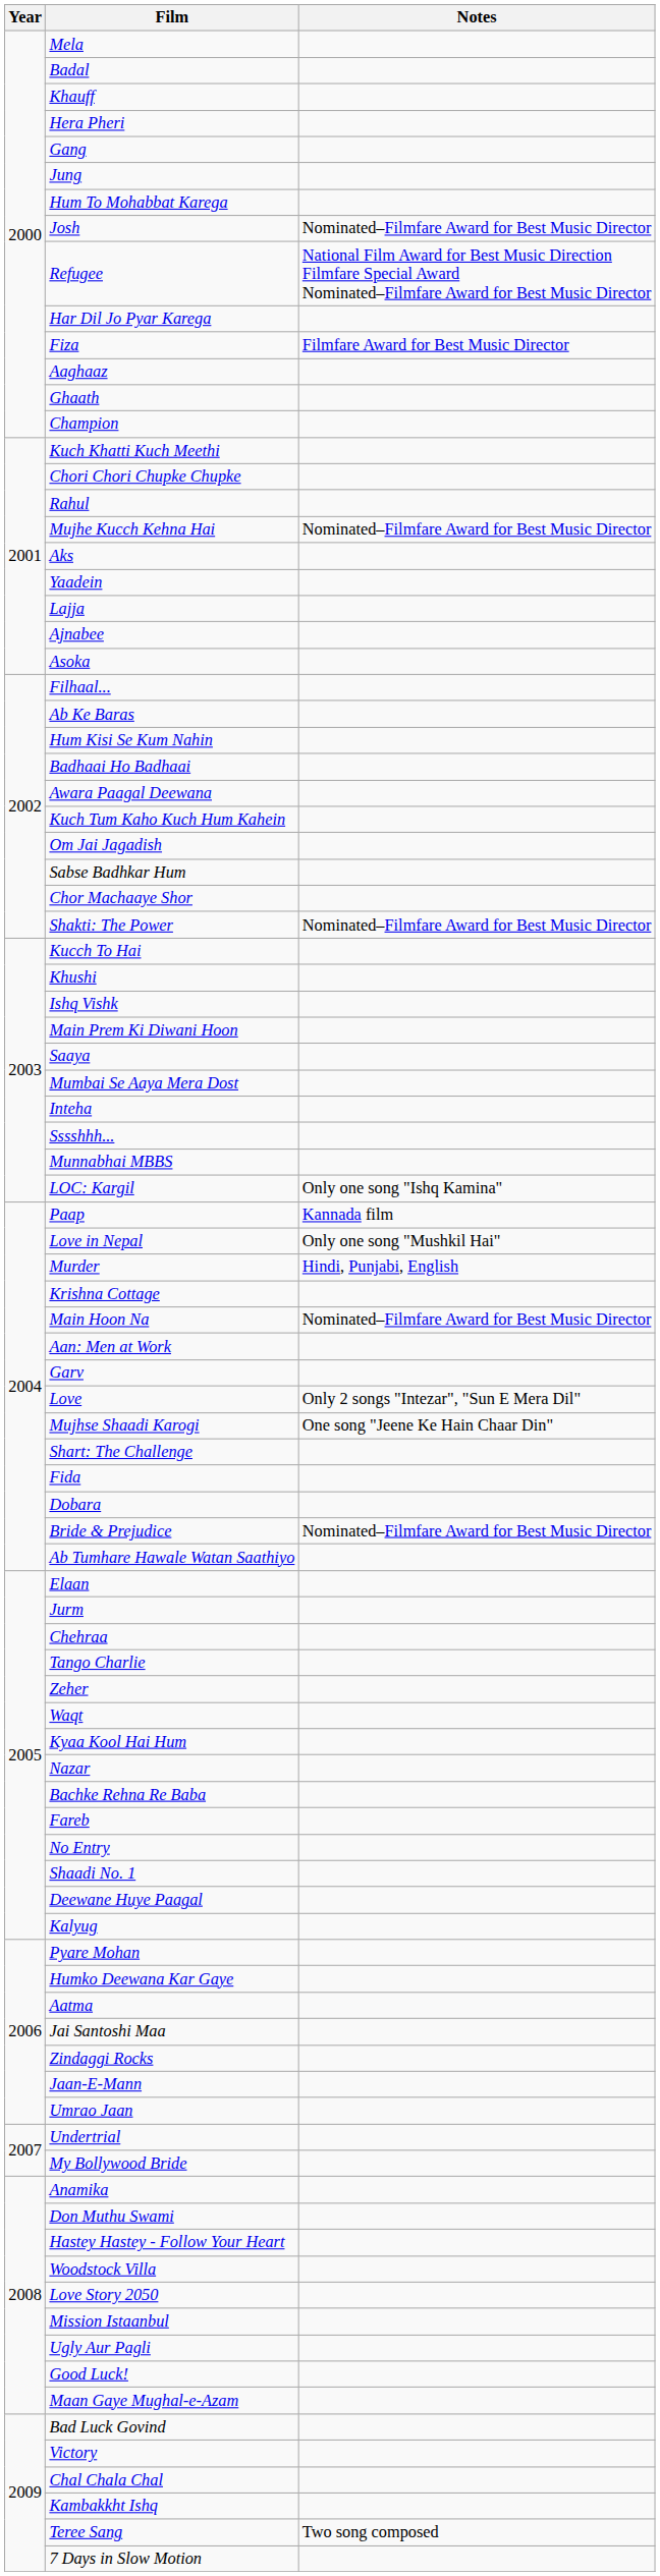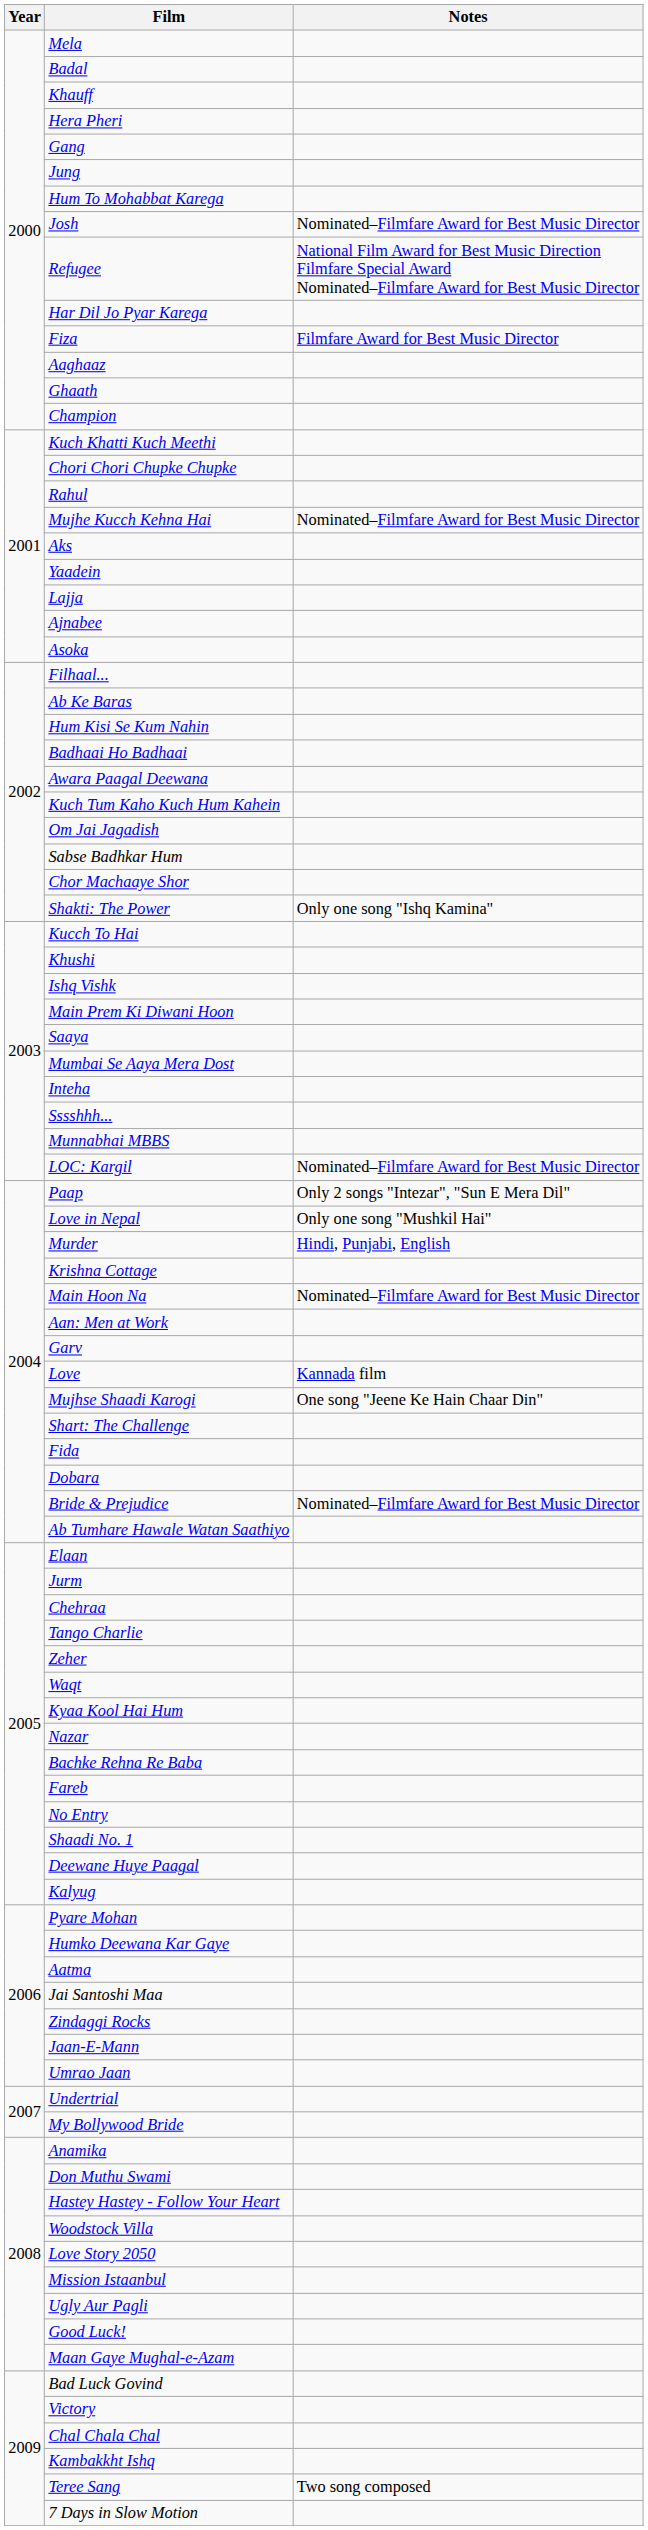 <table class="wikitable sortable">
 <tr>
 <th>Year</th>
 <th>Film</th>
 <th>Notes</th>
 </tr>
 <tr>
 <td rowspan="14">2000</td>
 <td><a href='#'><em>Mela</em></a></td>
 <td></td>
 </tr>
 <tr>
 <td><em><a href='#'>Badal</a></em></td>
 <td></td>
 </tr>
 <tr>
 <td><em><a href='#'>Khauff</a></em></td>
 <td></td>
 </tr>
 <tr>
 <td><a href='#'><em>Hera Pheri</em></a></td>
 <td></td>
 </tr>
 <tr>
 <td><a href='#'><em>Gang</em></a></td>
 <td></td>
 </tr>
 <tr>
 <td><a href='#'><em>Jung</em></a></td>
 <td></td>
 </tr>
 <tr>
 <td><em><a href='#'>Hum To Mohabbat Karega</a></em></td>
 <td></td>
 </tr>
 <tr>
 <td><a href='#'><em>Josh</em></a></td>
 <td>Nominated–<a href='#'>Filmfare Award for Best Music Director</a></td>
 </tr>
 <tr>
 <td><a href='#'><em>Refugee</em></a></td>
 <td><a href='#'>National Film Award for Best Music Direction</a><br><a href='#'>Filmfare Special Award</a><br>Nominated–<a href='#'>Filmfare Award for Best Music Director</a></td>
 </tr>
 <tr>
 <td><em><a href='#'>Har Dil Jo Pyar Karega</a></em></td>
 <td></td>
 </tr>
 <tr>
 <td><em><a href='#'>Fiza</a></em></td>
 <td><a href='#'>Filmfare Award for Best Music Director</a></td>
 </tr>
 <tr>
 <td><em><a href='#'>Aaghaaz</a></em></td>
 <td></td>
 </tr>
 <tr>
 <td><em><a href='#'>Ghaath</a></em></td>
 <td></td>
 </tr>
 <tr>
 <td><a href='#'><em>Champion</em></a></td>
 <td></td>
 </tr>
 <tr>
 <td rowspan="9">2001</td>
 <td><em><a href='#'>Kuch Khatti Kuch Meethi</a></em></td>
 <td></td>
 </tr>
 <tr>
 <td><em><a href='#'>Chori Chori Chupke Chupke</a></em></td>
 <td></td>
 </tr>
 <tr>
 <td><a href='#'><em>Rahul</em></a></td>
 <td></td>
 </tr>
 <tr>
 <td><em><a href='#'>Mujhe Kucch Kehna Hai</a></em></td>
 <td>Nominated–<a href='#'>Filmfare Award for Best Music Director</a></td>
 </tr>
 <tr>
 <td><a href='#'><em>Aks</em></a></td>
 <td></td>
 </tr>
 <tr>
 <td><a href='#'><em>Yaadein</em></a></td>
 <td></td>
 </tr>
 <tr>
 <td><a href='#'><em>Lajja</em></a></td>
 <td></td>
 </tr>
 <tr>
 <td><a href='#'><em>Ajnabee</em></a></td>
 <td></td>
 </tr>
 <tr>
 <td><a href='#'><em>Asoka</em></a></td>
 <td></td>
 </tr>
 <tr>
 <td rowspan="10">2002</td>
 <td><em><a href='#'>Filhaal...</a></em></td>
 <td></td>
 </tr>
 <tr>
 <td><em><a href='#'>Ab Ke Baras</a></em></td>
 <td></td>
 </tr>
 <tr>
 <td><em><a href='#'>Hum Kisi Se Kum Nahin</a></em></td>
 <td></td>
 </tr>
 <tr>
 <td><em><a href='#'>Badhaai Ho Badhaai</a></em></td>
 <td></td>
 </tr>
 <tr>
 <td><em><a href='#'>Awara Paagal Deewana</a></em></td>
 <td></td>
 </tr>
 <tr>
 <td><em><a href='#'>Kuch Tum Kaho Kuch Hum Kahein</a></em></td>
 <td></td>
 </tr>
 <tr>
 <td><em><a href='#'>Om Jai Jagadish</a></em></td>
 <td></td>
 </tr>
 <tr>
 <td><em>Sabse Badhkar Hum</em></td>
 <td></td>
 </tr>
 <tr>
 <td><em><a href='#'>Chor Machaaye Shor</a></em></td>
 <td></td>
 </tr>
 <tr>
 <td><em><a href='#'>Shakti: The Power</a></em></td>
-<td>Nominated–<a href='#'>Filmfare Award for Best Music Director</a></td>
+<td>Only one song "Ishq Kamina"</td>
 </tr>
 <tr>
 <td rowspan="10">2003</td>
 <td><em><a href='#'>Kucch To Hai</a></em></td>
 <td></td>
 </tr>
 <tr>
 <td><a href='#'><em>Khushi</em></a></td>
 <td></td>
 </tr>
 <tr>
 <td><em><a href='#'>Ishq Vishk</a></em></td>
 <td></td>
 </tr>
 <tr>
 <td><em><a href='#'>Main Prem Ki Diwani Hoon</a></em></td>
 <td></td>
 </tr>
 <tr>
 <td><a href='#'><em>Saaya</em></a></td>
 <td></td>
 </tr>
 <tr>
 <td><em><a href='#'>Mumbai Se Aaya Mera Dost</a></em></td>
 <td></td>
 </tr>
 <tr>
 <td><a href='#'><em>Inteha</em></a></td>
 <td></td>
 </tr>
 <tr>
 <td><em><a href='#'>Sssshhh...</a></em></td>
 <td></td>
 </tr>
 <tr>
 <td><em><a href='#'>Munnabhai MBBS</a></em></td>
 <td></td>
 </tr>
 <tr>
 <td><em><a href='#'>LOC: Kargil</a></em></td>
-<td>Only one song "Ishq Kamina"</td>
+<td>Nominated–<a href='#'>Filmfare Award for Best Music Director</a></td>
 </tr>
 <tr>
 <td rowspan="14">2004</td>
 <td><em><a href='#'>Paap</a></em></td>
-<td><a href='#'>Kannada</a> film</td>
+<td>Only 2 songs "Intezar", "Sun E Mera Dil"</td>
 </tr>
 <tr>
 <td><em><a href='#'>Love in Nepal</a></em></td>
 <td>Only one song "Mushkil Hai"</td>
 </tr>
 <tr>
 <td><a href='#'><em>Murder</em></a></td>
 <td><a href='#'>Hindi</a>, <a href='#'>Punjabi</a>, <a href='#'>English</a></td>
 </tr>
 <tr>
 <td><em><a href='#'>Krishna Cottage</a></em></td>
 <td></td>
 </tr>
 <tr>
 <td><em><a href='#'>Main Hoon Na</a></em></td>
 <td>Nominated–<a href='#'>Filmfare Award for Best Music Director</a></td>
 </tr>
 <tr>
 <td><em><a href='#'>Aan: Men at Work</a></em></td>
 <td></td>
 </tr>
 <tr>
 <td><a href='#'><em>Garv</em></a></td>
 <td></td>
 </tr>
 <tr>
 <td><a href='#'><em>Love</em></a></td>
-<td>Only 2 songs "Intezar", "Sun E Mera Dil"</td>
+<td><a href='#'>Kannada</a> film</td>
 </tr>
 <tr>
 <td><em><a href='#'>Mujhse Shaadi Karogi</a></em></td>
 <td>One song "Jeene Ke Hain Chaar Din"</td>
 </tr>
 <tr>
 <td><em><a href='#'>Shart: The Challenge</a></em></td>
 <td></td>
 </tr>
 <tr>
 <td><em><a href='#'>Fida</a></em></td>
 <td></td>
 </tr>
 <tr>
 <td><em><a href='#'>Dobara</a></em></td>
 <td></td>
 </tr>
 <tr>
 <td><em><a href='#'>Bride & Prejudice</a></em></td>
 <td>Nominated–<a href='#'>Filmfare Award for Best Music Director</a></td>
 </tr>
 <tr>
 <td><em><a href='#'>Ab Tumhare Hawale Watan Saathiyo</a></em></td>
 <td></td>
 </tr>
 <tr>
 <td rowspan="14">2005</td>
 <td><a href='#'><em>Elaan</em></a></td>
 <td></td>
 </tr>
 <tr>
 <td><a href='#'><em>Jurm</em></a></td>
 <td></td>
 </tr>
 <tr>
 <td><em><a href='#'>Chehraa</a></em></td>
 <td></td>
 </tr>
 <tr>
 <td><em><a href='#'>Tango Charlie</a></em></td>
 <td></td>
 </tr>
 <tr>
 <td><em><a href='#'>Zeher</a></em></td>
 <td></td>
 </tr>
 <tr>
 <td><a href='#'><em>Waqt</em></a></td>
 <td></td>
 </tr>
 <tr>
 <td><em><a href='#'>Kyaa Kool Hai Hum</a></em></td>
 <td></td>
 </tr>
 <tr>
 <td><em><a href='#'>Nazar</a></em></td>
 <td></td>
 </tr>
 <tr>
 <td><em><a href='#'>Bachke Rehna Re Baba</a></em></td>
 <td></td>
 </tr>
 <tr>
 <td><a href='#'><em>Fareb</em></a></td>
 <td></td>
 </tr>
 <tr>
 <td><em><a href='#'>No Entry</a></em></td>
 <td></td>
 </tr>
 <tr>
 <td><em><a href='#'>Shaadi No. 1</a></em></td>
 <td></td>
 </tr>
 <tr>
 <td><em><a href='#'>Deewane Huye Paagal</a></em></td>
 <td></td>
 </tr>
 <tr>
 <td><a href='#'><em>Kalyug</em></a></td>
 <td></td>
 </tr>
 <tr>
 <td rowspan="7">2006</td>
 <td><em><a href='#'>Pyare Mohan</a></em></td>
 <td></td>
 </tr>
 <tr>
 <td><em><a href='#'>Humko Deewana Kar Gaye</a></em></td>
 <td></td>
 </tr>
 <tr>
 <td><a href='#'><em>Aatma</em></a></td>
 <td></td>
 </tr>
 <tr>
 <td><em>Jai Santoshi Maa</em></td>
 <td></td>
 </tr>
 <tr>
 <td><em><a href='#'>Zindaggi Rocks</a></em></td>
 <td></td>
 </tr>
 <tr>
 <td><em><a href='#'>Jaan-E-Mann</a></em></td>
 <td></td>
 </tr>
 <tr>
 <td><a href='#'><em>Umrao Jaan</em></a></td>
 <td></td>
 </tr>
 <tr>
 <td rowspan="2">2007</td>
 <td><em><a href='#'>Undertrial</a></em></td>
 <td></td>
 </tr>
 <tr>
 <td><em><a href='#'>My Bollywood Bride</a></em></td>
 <td></td>
 </tr>
 <tr>
 <td rowspan="9">2008</td>
 <td><em><a href='#'>Anamika</a></em></td>
 <td></td>
 </tr>
 <tr>
 <td><em><a href='#'>Don Muthu Swami</a></em></td>
 <td></td>
 </tr>
 <tr>
 <td><em><a href='#'>Hastey Hastey - Follow Your Heart</a></em></td>
 <td></td>
 </tr>
 <tr>
 <td><em><a href='#'>Woodstock Villa</a></em></td>
 <td></td>
 </tr>
 <tr>
 <td><em><a href='#'>Love Story 2050</a></em></td>
 <td></td>
 </tr>
 <tr>
 <td><em><a href='#'>Mission Istaanbul</a></em></td>
 <td></td>
 </tr>
 <tr>
 <td><em><a href='#'>Ugly Aur Pagli</a></em></td>
 <td></td>
 </tr>
 <tr>
 <td><em><a href='#'>Good Luck!</a></em></td>
 <td></td>
 </tr>
 <tr>
 <td><em><a href='#'>Maan Gaye Mughal-e-Azam</a></em></td>
 <td></td>
 </tr>
 <tr>
 <td rowspan="6">2009</td>
 <td><em>Bad Luck Govind</em></td>
 <td></td>
 </tr>
 <tr>
 <td><a href='#'><em>Victory</em></a></td>
 <td></td>
 </tr>
 <tr>
 <td><em><a href='#'>Chal Chala Chal</a></em></td>
 <td></td>
 </tr>
 <tr>
 <td><em><a href='#'>Kambakkht Ishq</a></em></td>
 <td></td>
 </tr>
 <tr>
 <td><em><a href='#'>Teree Sang</a></em></td>
 <td>Two song composed</td>
 </tr>
 <tr>
 <td><em>7 Days in Slow Motion</em></td>
 <td></td>
 </tr>
 <tr>
 </tr>
 </table>
